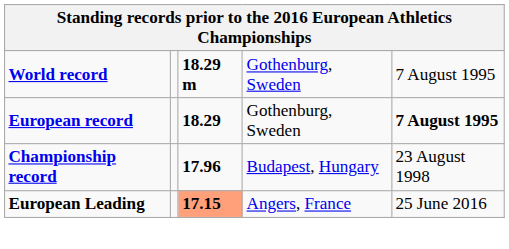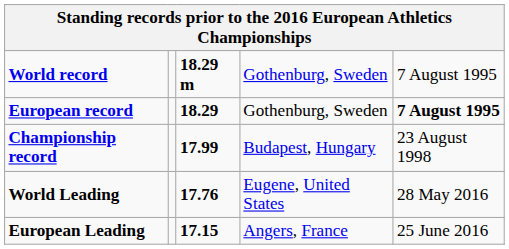 <table class="wikitable" width=75%>
 <tr>
 <th colspan="5">Standing records prior to the 2016 European Athletics Championships</th>
 </tr>
 <tr>
 <td><strong><a href='#'>World record</a></strong></td>
 <td></td>
 <td><strong>18.29 m</strong></td>
 <td><a href='#'>Gothenburg</a>, <a href='#'>Sweden</a></td>
 <td>7 August 1995</td>
 </tr>
 <tr>
 <td><strong><a href='#'>European record</a></strong></td>
 <td></td>
 <td><strong>18.29</strong></td>
 <td>Gothenburg, Sweden</td>
 <td><strong>7 August 1995</strong></td>
 </tr>
 <tr>
 <td><strong><a href='#'>Championship record</a></strong></td>
 <td></td>
-<td><strong>17.96</strong></td>
+<td><strong>17.99</strong></td>
 <td><a href='#'>Budapest</a>, <a href='#'>Hungary</a></td>
 <td>23 August 1998</td>
 </tr>
 <tr>
+<td><strong>World Leading</strong></td>
+<td></td>
+<td><strong>17.76</strong></td>
+<td><a href='#'>Eugene</a>, <a href='#'>United States</a></td>
+<td>28 May 2016</td>
+</tr>
+<tr>
 <td><strong>European Leading</strong></td>
 <td></td>
-<td style="background: lightsalmon;"><strong>17.15</strong></td>
+<td><strong>17.15</strong></td>
 <td><a href='#'>Angers</a>, <a href='#'>France</a></td>
 <td>25 June 2016</td>
 </tr>
 </table>
